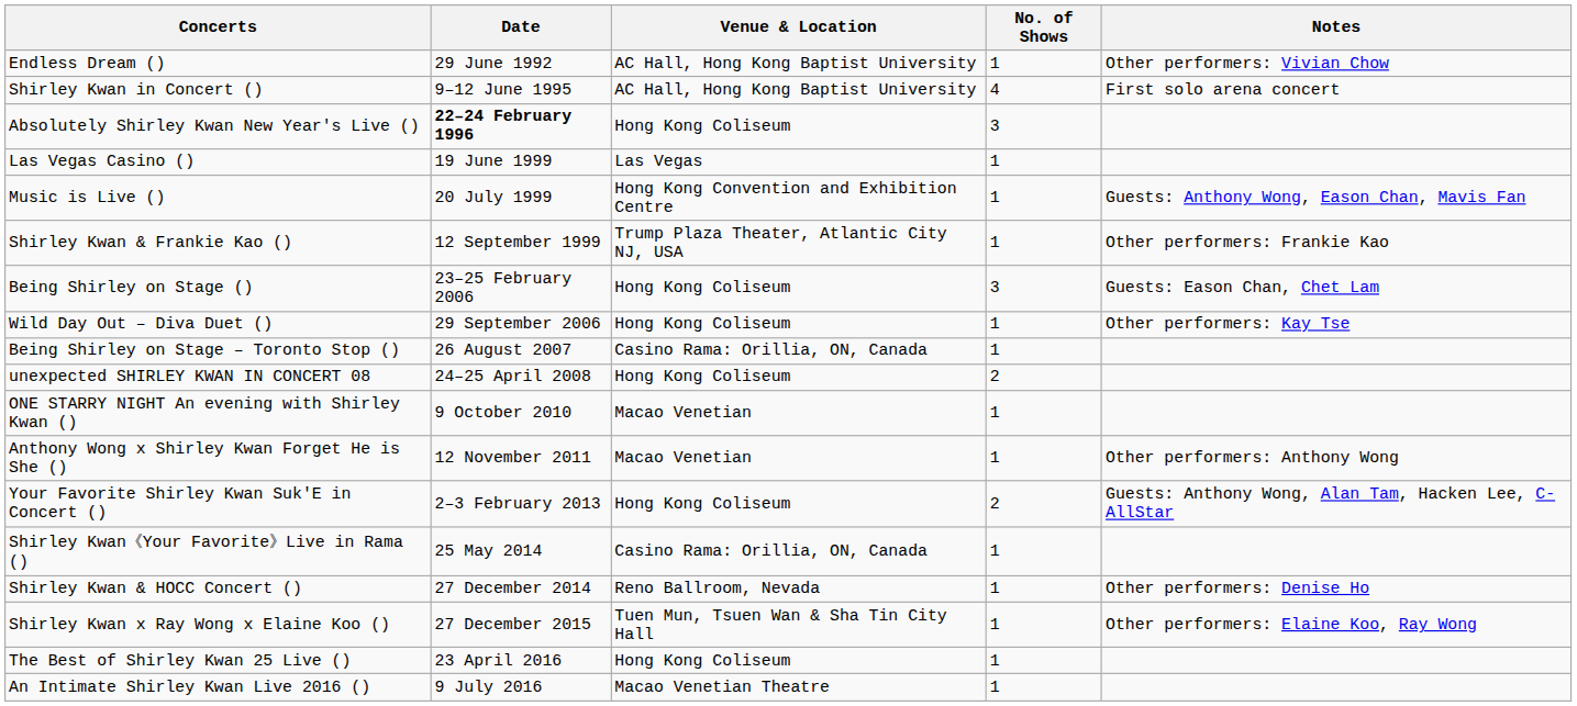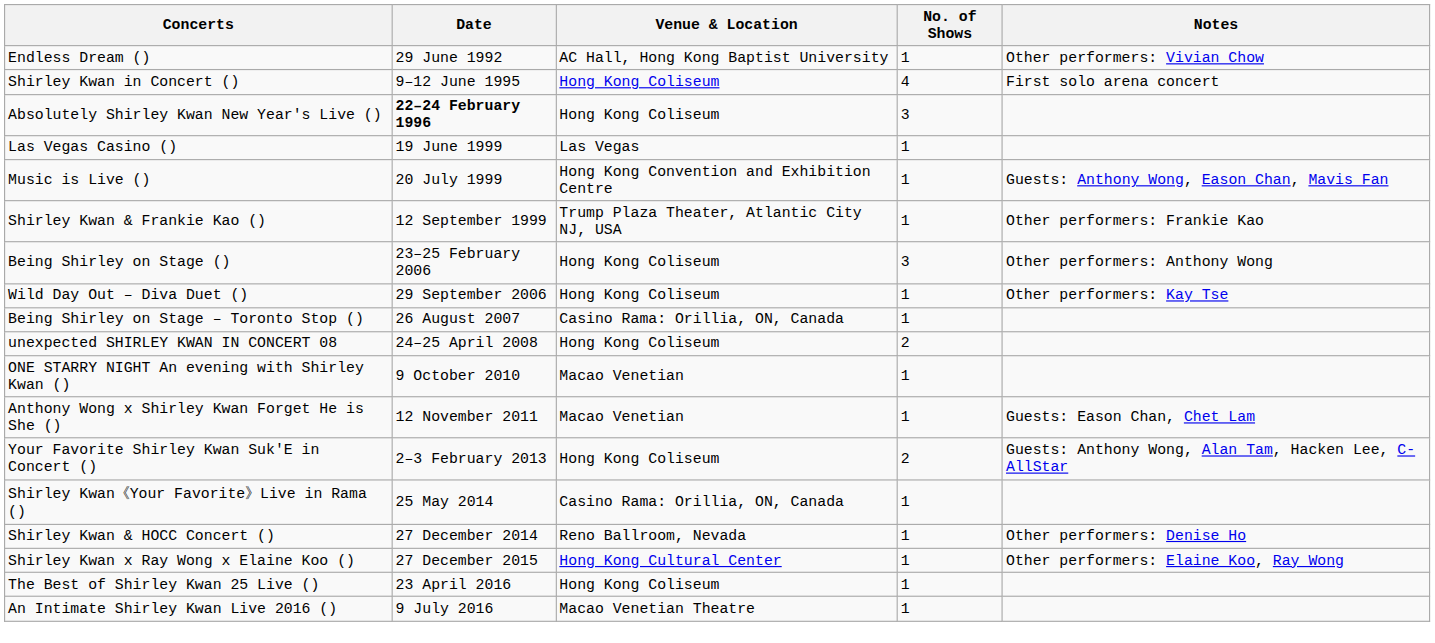 <table class="wikitable">
 <tr>
 <th>Concerts</th>
 <th>Date</th>
 <th>Venue & Location</th>
 <th>No. of Shows</th>
 <th>Notes</th>
 </tr>
 <tr>
 <td>Endless Dream ()</td>
 <td>29 June 1992</td>
 <td>AC Hall, Hong Kong Baptist University</td>
 <td>1</td>
 <td>Other performers: <a href='#'>Vivian Chow</a></td>
 </tr>
 <tr>
 <td>Shirley Kwan in Concert ()</td>
 <td>9–12 June 1995</td>
-<td>AC Hall, Hong Kong Baptist University</td>
+<td><a href='#'>Hong Kong Coliseum</a></td>
 <td>4</td>
 <td>First solo arena concert</td>
 </tr>
 <tr>
 <td>Absolutely Shirley Kwan New Year's Live ()</td>
 <td><strong>22–24 February 1996</strong></td>
 <td>Hong Kong Coliseum</td>
 <td>3</td>
 <td></td>
 </tr>
 <tr>
 <td>Las Vegas Casino ()</td>
 <td>19 June 1999</td>
 <td>Las Vegas</td>
 <td>1</td>
 <td></td>
 </tr>
 <tr>
 <td>Music is Live ()</td>
 <td>20 July 1999</td>
 <td>Hong Kong Convention and Exhibition Centre</td>
 <td>1</td>
 <td>Guests: <a href='#'>Anthony Wong</a>, <a href='#'>Eason Chan</a>, <a href='#'>Mavis Fan</a></td>
 </tr>
 <tr>
 <td>Shirley Kwan & Frankie Kao ()</td>
 <td>12 September 1999</td>
 <td>Trump Plaza Theater, Atlantic City NJ, USA</td>
 <td>1</td>
 <td>Other performers: Frankie Kao</td>
 </tr>
 <tr>
 <td>Being Shirley on Stage ()</td>
 <td>23–25 February 2006</td>
 <td>Hong Kong Coliseum</td>
 <td>3</td>
-<td>Guests: Eason Chan, <a href='#'>Chet Lam</a></td>
+<td>Other performers: Anthony Wong</td>
 </tr>
 <tr>
 <td>Wild Day Out – Diva Duet ()</td>
 <td>29 September 2006</td>
 <td>Hong Kong Coliseum</td>
 <td>1</td>
 <td>Other performers: <a href='#'>Kay Tse</a></td>
 </tr>
 <tr>
 <td>Being Shirley on Stage – Toronto Stop ()</td>
 <td>26 August 2007</td>
 <td>Casino Rama: Orillia, ON, Canada</td>
 <td>1</td>
 <td></td>
 </tr>
 <tr>
 <td>unexpected SHIRLEY KWAN IN CONCERT 08</td>
 <td>24–25 April 2008</td>
 <td>Hong Kong Coliseum</td>
 <td>2</td>
 <td></td>
 </tr>
 <tr>
 <td>ONE STARRY NIGHT An evening with Shirley Kwan ()</td>
 <td>9 October 2010</td>
 <td>Macao Venetian</td>
 <td>1</td>
 <td></td>
 </tr>
 <tr>
 <td>Anthony Wong x Shirley Kwan Forget He is She ()</td>
 <td>12 November 2011</td>
 <td>Macao Venetian</td>
 <td>1</td>
-<td>Other performers: Anthony Wong</td>
+<td>Guests: Eason Chan, <a href='#'>Chet Lam</a></td>
 </tr>
 <tr>
 <td>Your Favorite Shirley Kwan Suk'E in Concert ()</td>
 <td>2–3 February 2013</td>
 <td>Hong Kong Coliseum</td>
 <td>2</td>
 <td>Guests: Anthony Wong, <a href='#'>Alan Tam</a>, Hacken Lee, <a href='#'>C-AllStar</a></td>
 </tr>
 <tr>
 <td>Shirley Kwan《Your Favorite》Live in Rama ()</td>
 <td>25 May 2014</td>
 <td>Casino Rama: Orillia, ON, Canada</td>
 <td>1</td>
 <td></td>
 </tr>
 <tr>
 <td>Shirley Kwan & HOCC Concert ()</td>
 <td>27 December 2014</td>
 <td>Reno Ballroom, Nevada</td>
 <td>1</td>
 <td>Other performers: <a href='#'>Denise Ho</a></td>
 </tr>
 <tr>
 <td>Shirley Kwan x Ray Wong x Elaine Koo ()</td>
 <td>27 December 2015</td>
-<td>Tuen Mun, Tsuen Wan & Sha Tin City Hall</td>
+<td><a href='#'>Hong Kong Cultural Center</a></td>
 <td>1</td>
 <td>Other performers: <a href='#'>Elaine Koo</a>, <a href='#'>Ray Wong</a></td>
 </tr>
 <tr>
 <td>The Best of Shirley Kwan 25 Live ()</td>
 <td>23 April 2016</td>
 <td>Hong Kong Coliseum</td>
 <td>1</td>
 <td></td>
 </tr>
 <tr>
 <td>An Intimate Shirley Kwan Live 2016 ()</td>
 <td>9 July 2016</td>
 <td>Macao Venetian Theatre</td>
 <td>1</td>
 <td></td>
 </tr>
 </table>
